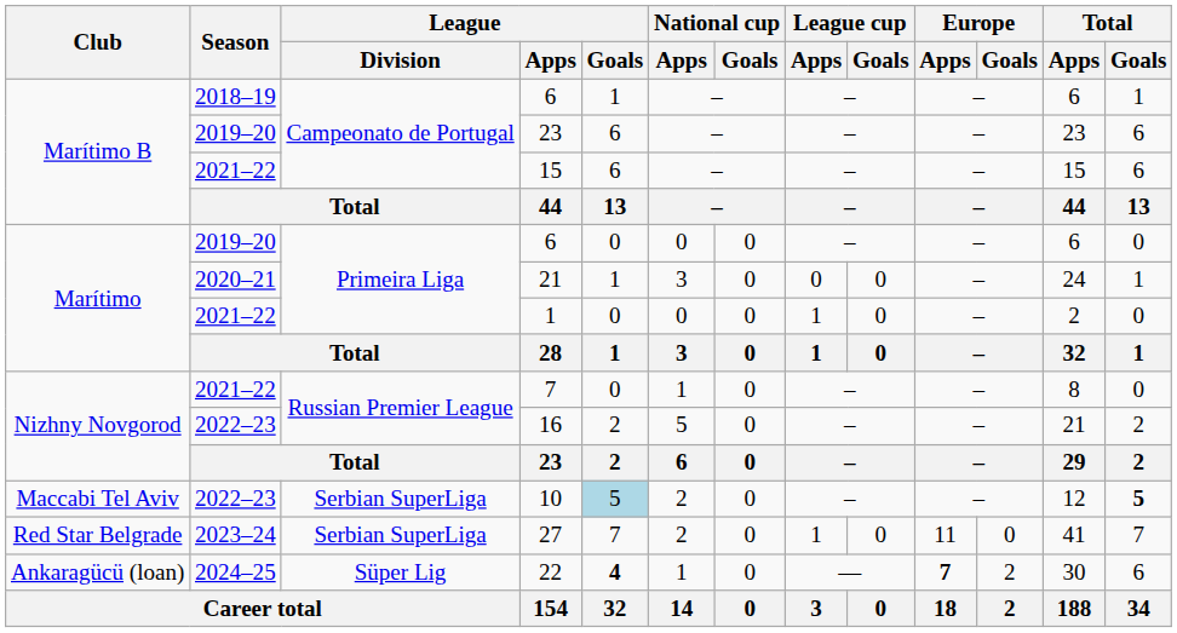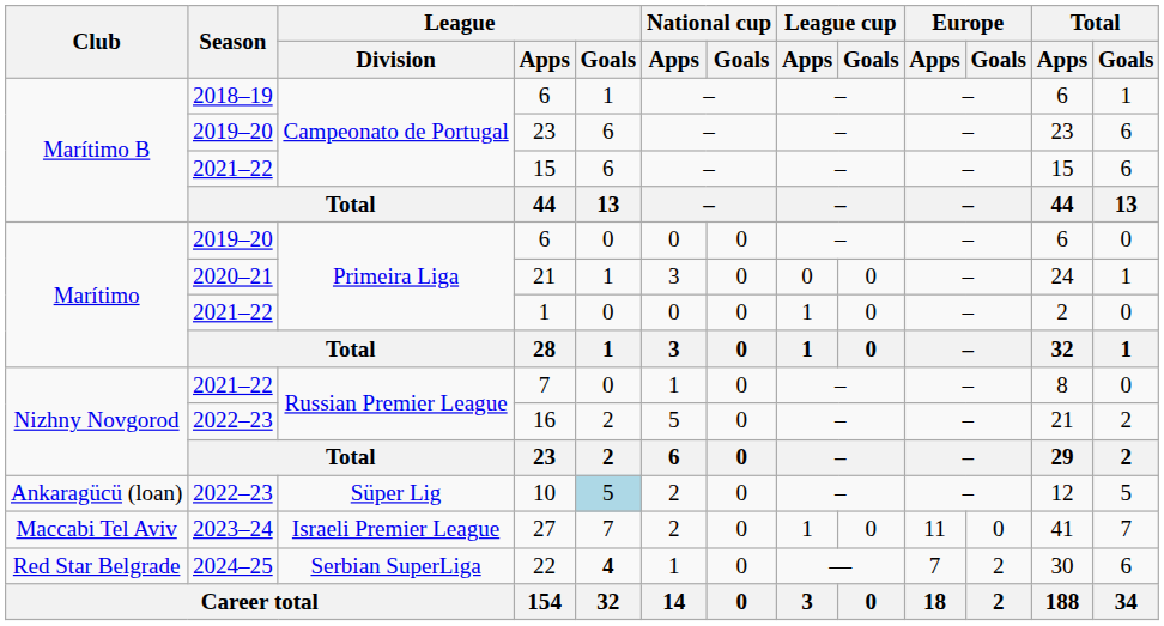 <table class="wikitable" style="text-align: center;">
 <tr>
 <th rowspan=2>Club</th>
 <th rowspan=2>Season</th>
 <th colspan=3>League</th>
 <th colspan=2>National cup</th>
 <th colspan=2>League cup</th>
 <th colspan=2>Europe</th>
 <th colspan=2>Total</th>
 </tr>
 <tr>
 <th>Division</th>
 <th>Apps</th>
 <th>Goals</th>
 <th>Apps</th>
 <th>Goals</th>
 <th>Apps</th>
 <th>Goals</th>
 <th>Apps</th>
 <th>Goals</th>
 <th>Apps</th>
 <th>Goals</th>
 </tr>
 <tr>
 <td rowspan="4"><a href='#'>Marítimo B</a></td>
 <td><a href='#'>2018–19</a></td>
 <td rowspan="3"><a href='#'>Campeonato de Portugal</a></td>
 <td>6</td>
 <td>1</td>
 <td colspan=2>–</td>
 <td colspan=2>–</td>
 <td colspan=2>–</td>
 <td>6</td>
 <td>1</td>
 </tr>
 <tr>
 <td><a href='#'>2019–20</a></td>
 <td>23</td>
 <td>6</td>
 <td colspan=2>–</td>
 <td colspan=2>–</td>
 <td colspan=2>–</td>
 <td>23</td>
 <td>6</td>
 </tr>
 <tr>
 <td><a href='#'>2021–22</a></td>
 <td>15</td>
 <td>6</td>
 <td colspan=2>–</td>
 <td colspan=2>–</td>
 <td colspan=2>–</td>
 <td>15</td>
 <td>6</td>
 </tr>
 <tr>
 <th colspan=2>Total</th>
 <th>44</th>
 <th>13</th>
 <th colspan=2>–</th>
 <th colspan=2>–</th>
 <th colspan=2>–</th>
 <th>44</th>
 <th>13</th>
 </tr>
 <tr>
 <td rowspan="4"><a href='#'>Marítimo</a></td>
 <td><a href='#'>2019–20</a></td>
 <td rowspan="3"><a href='#'>Primeira Liga</a></td>
 <td>6</td>
 <td>0</td>
 <td>0</td>
 <td>0</td>
 <td colspan=2>–</td>
 <td colspan=2>–</td>
 <td>6</td>
 <td>0</td>
 </tr>
 <tr>
 <td><a href='#'>2020–21</a></td>
 <td>21</td>
 <td>1</td>
 <td>3</td>
 <td>0</td>
 <td>0</td>
 <td>0</td>
 <td colspan=2>–</td>
 <td>24</td>
 <td>1</td>
 </tr>
 <tr>
 <td><a href='#'>2021–22</a></td>
 <td>1</td>
 <td>0</td>
 <td>0</td>
 <td>0</td>
 <td>1</td>
 <td>0</td>
 <td colspan=2>–</td>
 <td>2</td>
 <td>0</td>
 </tr>
 <tr>
 <th colspan=2>Total</th>
 <th>28</th>
 <th>1</th>
 <th>3</th>
 <th>0</th>
 <th>1</th>
 <th>0</th>
 <th colspan=2>–</th>
 <th>32</th>
 <th>1</th>
 </tr>
 <tr>
 <td rowspan="3"><a href='#'>Nizhny Novgorod</a></td>
 <td><a href='#'>2021–22</a></td>
 <td rowspan="2"><a href='#'>Russian Premier League</a></td>
 <td>7</td>
 <td>0</td>
 <td>1</td>
 <td>0</td>
 <td colspan=2>–</td>
 <td colspan=2>–</td>
 <td>8</td>
 <td>0</td>
 </tr>
 <tr>
 <td><a href='#'>2022–23</a></td>
 <td>16</td>
 <td>2</td>
 <td>5</td>
 <td>0</td>
 <td colspan=2>–</td>
 <td colspan=2>–</td>
 <td>21</td>
 <td>2</td>
 </tr>
 <tr>
 <th colspan=2>Total</th>
 <th>23</th>
 <th>2</th>
 <th>6</th>
 <th>0</th>
 <th colspan=2>–</th>
 <th colspan=2>–</th>
 <th>29</th>
 <th>2</th>
 </tr>
 <tr>
-<td><a href='#'>Maccabi Tel Aviv</a></td>
+<td><a href='#'>Ankaragücü</a> (loan)</td>
 <td><a href='#'>2022–23</a></td>
-<td><a href='#'>Serbian SuperLiga</a></td>
+<td><a href='#'>Süper Lig</a></td>
 <td>10</td>
 <td style="background: lightblue;">5</td>
 <td>2</td>
 <td>0</td>
 <td colspan=2>–</td>
 <td colspan=2>–</td>
 <td>12</td>
-<td><strong>5</strong></td>
+<td>5</td>
 </tr>
 <tr>
-<td><a href='#'>Red Star Belgrade</a></td>
+<td><a href='#'>Maccabi Tel Aviv</a></td>
 <td><a href='#'>2023–24</a></td>
-<td><a href='#'>Serbian SuperLiga</a></td>
+<td><a href='#'>Israeli Premier League</a></td>
 <td>27</td>
 <td>7</td>
 <td>2</td>
 <td>0</td>
 <td>1</td>
 <td>0</td>
 <td>11</td>
 <td>0</td>
 <td>41</td>
 <td>7</td>
 </tr>
 <tr>
-<td><a href='#'>Ankaragücü</a> (loan)</td>
+<td><a href='#'>Red Star Belgrade</a></td>
 <td><a href='#'>2024–25</a></td>
-<td><a href='#'>Süper Lig</a></td>
+<td><a href='#'>Serbian SuperLiga</a></td>
 <td>22</td>
 <td><strong>4</strong></td>
 <td>1</td>
 <td>0</td>
 <td colspan="2">—</td>
-<td><strong>7</strong></td>
+<td>7</td>
 <td>2</td>
 <td>30</td>
 <td>6</td>
 </tr>
 <tr>
 <th colspan=3>Career total</th>
 <th>154</th>
 <th>32</th>
 <th>14</th>
 <th>0</th>
 <th>3</th>
 <th>0</th>
 <th>18</th>
 <th>2</th>
 <th>188</th>
 <th>34</th>
 </tr>
 </table>
